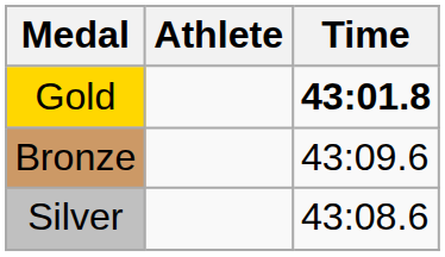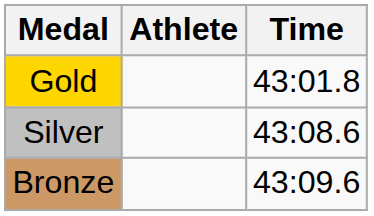 <table class="wikitable">
 <tr>
 <th>Medal</th>
 <th>Athlete</th>
 <th>Time</th>
 </tr>
 <tr>
 <td style="text-align:center;background-color:gold;">Gold</td>
 <td></td>
-<td><strong>43:01.8</strong></td>
+<td>43:01.8</td>
+</tr>
+<tr>
+<td style="text-align:center;background-color:silver;">Silver</td>
+<td></td>
+<td>43:08.6</td>
 </tr>
 <tr>
 <td style="text-align:center;background-color:#CC9966;">Bronze</td>
 <td></td>
 <td>43:09.6</td>
 </tr>
-<tr>
-<td style="text-align:center;background-color:silver;">Silver</td>
-<td></td>
-<td>43:08.6</td>
-</tr>
 </table>
